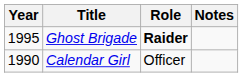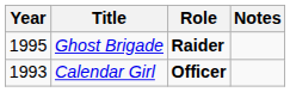 <table class="wikitable sortable">
 <tr>
 <th>Year</th>
 <th>Title</th>
 <th>Role</th>
 <th>Notes</th>
 </tr>
 <tr>
 <td>1995</td>
 <td><em><a href='#'>Ghost Brigade</a></em></td>
 <td><strong>Raider</strong></td>
 <td></td>
 </tr>
 <tr>
-<td>1990</td>
+<td>1993</td>
 <td><a href='#'><em>Calendar Girl</em></a></td>
-<td>Officer</td>
+<td><strong>Officer</strong></td>
 <td></td>
 </tr>
 </table>
